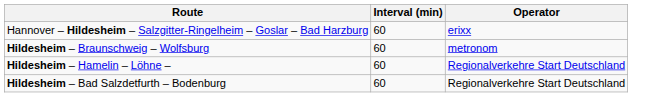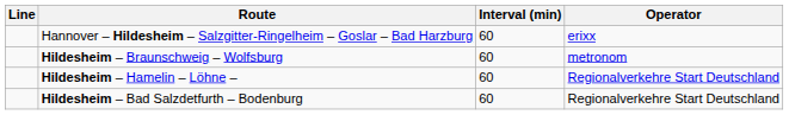 <table class="wikitable">
 <tr>
+<th>Line</th>
 <th>Route</th>
 <th>Interval (min)</th>
 <th>Operator</th>
 </tr>
 <tr>
+<td align="center"></td>
 <td>Hannover – <strong>Hildesheim</strong> – <a href='#'>Salzgitter-Ringelheim</a> – <a href='#'>Goslar</a> – <a href='#'>Bad Harzburg</a></td>
 <td>60</td>
 <td><a href='#'>erixx</a></td>
 </tr>
 <tr>
+<td align="center"></td>
 <td><strong>Hildesheim</strong> – <a href='#'>Braunschweig</a> – <a href='#'>Wolfsburg</a></td>
 <td>60</td>
 <td><a href='#'>metronom</a></td>
 </tr>
 <tr>
+<td align="center"></td>
 <td><strong>Hildesheim</strong> – <a href='#'>Hamelin</a> – <a href='#'>Löhne</a> – </td>
 <td>60</td>
 <td><a href='#'>Regionalverkehre Start Deutschland</a></td>
 </tr>
 <tr>
+<td align="center"></td>
 <td><strong>Hildesheim</strong> – Bad Salzdetfurth – Bodenburg</td>
 <td>60</td>
 <td>Regionalverkehre Start Deutschland</td>
 </tr>
 </table>
